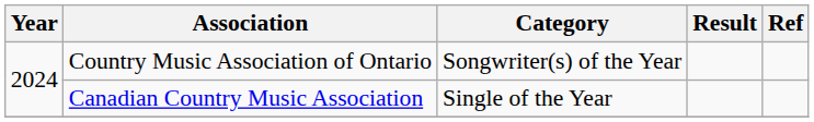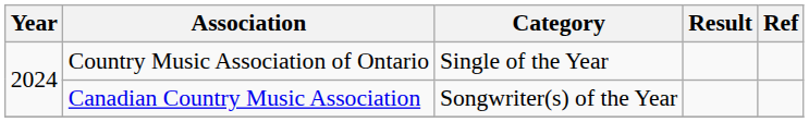 <table class="wikitable">
 <tr>
 <th>Year</th>
 <th>Association</th>
 <th>Category</th>
 <th>Result</th>
 <th>Ref</th>
 </tr>
 <tr>
 <td rowspan="2">2024</td>
 <td>Country Music Association of Ontario</td>
-<td>Songwriter(s) of the Year</td>
+<td>Single of the Year</td>
 <td></td>
 <td></td>
 </tr>
 <tr>
 <td><a href='#'>Canadian Country Music Association</a></td>
-<td>Single of the Year</td>
+<td>Songwriter(s) of the Year</td>
 <td></td>
 <td></td>
 </tr>
 <tr>
 </tr>
 </table>
